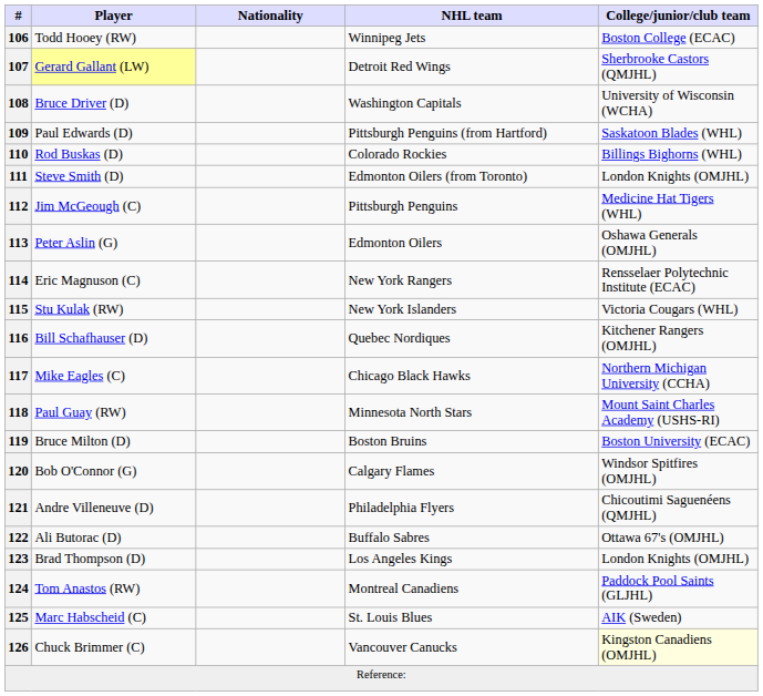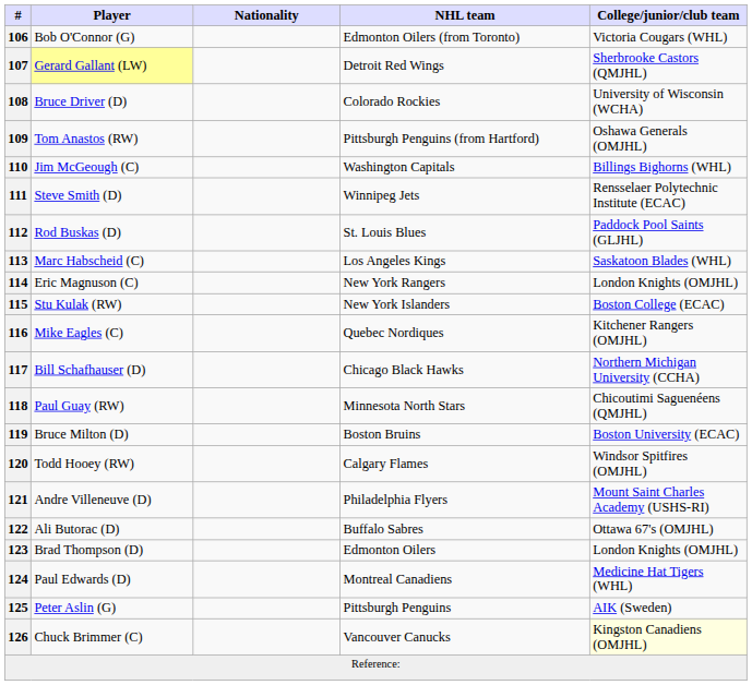 <table class="wikitable" style="width: 100%">
 <tr>
 <th style="background:#ddf; width:2.75%;">#</th>
 <th style="background:#ddf; width:22.0%;">Player</th>
 <th style="background:#ddf; width:20.0%;">Nationality</th>
 <th style="background:#ddf; width:34.0%;">NHL team</th>
 <th style="background:#ddf; width:100.0%;">College/junior/club team</th>
 </tr>
 <tr>
 <th>106</th>
-<td>Todd Hooey (RW)</td>
+<td>Bob O'Connor (G)</td>
 <td></td>
-<td>Winnipeg Jets</td>
-<td><a href='#'>Boston College</a> (ECAC)</td>
+<td>Edmonton Oilers (from Toronto)</td>
+<td>Victoria Cougars (WHL)</td>
 </tr>
 <tr>
 <th>107</th>
 <td bgcolor="#FFFF99"><a href='#'>Gerard Gallant</a> (LW)</td>
 <td></td>
 <td>Detroit Red Wings</td>
 <td><a href='#'>Sherbrooke Castors</a> (QMJHL)</td>
 </tr>
 <tr>
 <th>108</th>
 <td><a href='#'>Bruce Driver</a> (D)</td>
 <td></td>
-<td>Washington Capitals</td>
+<td>Colorado Rockies</td>
 <td>University of Wisconsin (WCHA)</td>
 </tr>
 <tr>
 <th>109</th>
-<td>Paul Edwards (D)</td>
+<td><a href='#'>Tom Anastos</a> (RW)</td>
 <td></td>
 <td>Pittsburgh Penguins (from Hartford)</td>
-<td><a href='#'>Saskatoon Blades</a> (WHL)</td>
+<td>Oshawa Generals (OMJHL)</td>
 </tr>
 <tr>
 <th>110</th>
-<td><a href='#'>Rod Buskas</a> (D)</td>
+<td><a href='#'>Jim McGeough</a> (C)</td>
 <td></td>
-<td>Colorado Rockies</td>
+<td>Washington Capitals</td>
 <td><a href='#'>Billings Bighorns</a> (WHL)</td>
 </tr>
 <tr>
 <th>111</th>
 <td><a href='#'>Steve Smith</a> (D)</td>
 <td></td>
-<td>Edmonton Oilers (from Toronto)</td>
-<td>London Knights (OMJHL)</td>
+<td>Winnipeg Jets</td>
+<td>Rensselaer Polytechnic Institute (ECAC)</td>
 </tr>
 <tr>
 <th>112</th>
-<td><a href='#'>Jim McGeough</a> (C)</td>
+<td><a href='#'>Rod Buskas</a> (D)</td>
 <td></td>
-<td>Pittsburgh Penguins</td>
-<td><a href='#'>Medicine Hat Tigers</a> (WHL)</td>
+<td>St. Louis Blues</td>
+<td><a href='#'>Paddock Pool Saints</a> (GLJHL)</td>
 </tr>
 <tr>
 <th>113</th>
-<td><a href='#'>Peter Aslin</a> (G)</td>
+<td><a href='#'>Marc Habscheid</a> (C)</td>
 <td></td>
-<td>Edmonton Oilers</td>
-<td>Oshawa Generals (OMJHL)</td>
+<td>Los Angeles Kings</td>
+<td><a href='#'>Saskatoon Blades</a> (WHL)</td>
 </tr>
 <tr>
 <th>114</th>
 <td>Eric Magnuson (C)</td>
 <td></td>
 <td>New York Rangers</td>
-<td>Rensselaer Polytechnic Institute (ECAC)</td>
+<td>London Knights (OMJHL)</td>
 </tr>
 <tr>
 <th>115</th>
 <td><a href='#'>Stu Kulak</a> (RW)</td>
 <td></td>
 <td>New York Islanders</td>
-<td>Victoria Cougars (WHL)</td>
+<td><a href='#'>Boston College</a> (ECAC)</td>
 </tr>
 <tr>
 <th>116</th>
-<td><a href='#'>Bill Schafhauser</a> (D)</td>
+<td><a href='#'>Mike Eagles</a> (C)</td>
 <td></td>
 <td>Quebec Nordiques</td>
 <td>Kitchener Rangers (OMJHL)</td>
 </tr>
 <tr>
 <th>117</th>
-<td><a href='#'>Mike Eagles</a> (C)</td>
+<td><a href='#'>Bill Schafhauser</a> (D)</td>
 <td></td>
 <td>Chicago Black Hawks</td>
 <td><a href='#'>Northern Michigan University</a> (CCHA)</td>
 </tr>
 <tr>
 <th>118</th>
 <td><a href='#'>Paul Guay</a> (RW)</td>
 <td></td>
 <td>Minnesota North Stars</td>
-<td><a href='#'>Mount Saint Charles Academy</a> (USHS-RI)</td>
+<td>Chicoutimi Saguenéens (QMJHL)</td>
 </tr>
 <tr>
 <th>119</th>
 <td>Bruce Milton (D)</td>
 <td></td>
 <td>Boston Bruins</td>
 <td><a href='#'>Boston University</a> (ECAC)</td>
 </tr>
 <tr>
 <th>120</th>
-<td>Bob O'Connor (G)</td>
+<td>Todd Hooey (RW)</td>
 <td></td>
 <td>Calgary Flames</td>
 <td>Windsor Spitfires (OMJHL)</td>
 </tr>
 <tr>
 <th>121</th>
 <td>Andre Villeneuve (D)</td>
 <td></td>
 <td>Philadelphia Flyers</td>
-<td>Chicoutimi Saguenéens (QMJHL)</td>
+<td><a href='#'>Mount Saint Charles Academy</a> (USHS-RI)</td>
 </tr>
 <tr>
 <th>122</th>
 <td>Ali Butorac (D)</td>
 <td></td>
 <td>Buffalo Sabres</td>
 <td>Ottawa 67's (OMJHL)</td>
 </tr>
 <tr>
 <th>123</th>
 <td>Brad Thompson (D)</td>
 <td></td>
-<td>Los Angeles Kings</td>
+<td>Edmonton Oilers</td>
 <td>London Knights (OMJHL)</td>
 </tr>
 <tr>
 <th>124</th>
-<td><a href='#'>Tom Anastos</a> (RW)</td>
+<td>Paul Edwards (D)</td>
 <td></td>
 <td>Montreal Canadiens</td>
-<td><a href='#'>Paddock Pool Saints</a> (GLJHL)</td>
+<td><a href='#'>Medicine Hat Tigers</a> (WHL)</td>
 </tr>
 <tr>
 <th>125</th>
-<td><a href='#'>Marc Habscheid</a> (C)</td>
+<td><a href='#'>Peter Aslin</a> (G)</td>
 <td></td>
-<td>St. Louis Blues</td>
+<td>Pittsburgh Penguins</td>
 <td><a href='#'>AIK</a> (Sweden)</td>
 </tr>
 <tr>
 <th>126</th>
 <td>Chuck Brimmer (C)</td>
 <td></td>
 <td>Vancouver Canucks</td>
 <td style="background: lightyellow;">Kingston Canadiens (OMJHL)</td>
 </tr>
 <tr>
 <td align=center colspan="6" bgcolor="#efefef"><sup>Reference:  </sup></td>
 </tr>
 </table>
